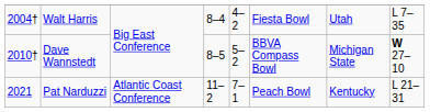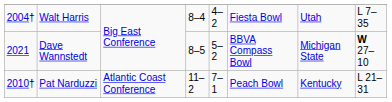 <table class="wikitable">
 <tr>
 </tr>
 <tr>
 <td><a href='#'>2004</a>†</td>
 <td><a href='#'>Walt Harris</a></td>
 <td rowspan="2"><a href='#'>Big East Conference</a></td>
 <td>8–4</td>
 <td>4–2</td>
 <td><a href='#'>Fiesta Bowl</a></td>
 <td><a href='#'>Utah</a></td>
 <td>L 7–35</td>
 </tr>
 <tr>
-<td><a href='#'>2010</a>†</td>
+<td><a href='#'>2021</a></td>
 <td><a href='#'>Dave Wannstedt</a></td>
 <td>8–5</td>
 <td>5–2</td>
 <td><a href='#'>BBVA Compass Bowl</a></td>
 <td><a href='#'>Michigan State</a></td>
 <td><strong>W</strong> 27–10</td>
 </tr>
 <tr>
-<td><a href='#'>2021</a></td>
+<td><a href='#'>2010</a>†</td>
 <td><a href='#'>Pat Narduzzi</a></td>
 <td><a href='#'>Atlantic Coast Conference</a></td>
 <td>11–2</td>
 <td>7–1</td>
 <td><a href='#'>Peach Bowl</a></td>
 <td><a href='#'>Kentucky</a></td>
 <td>L 21–31</td>
 </tr>
 </table>
